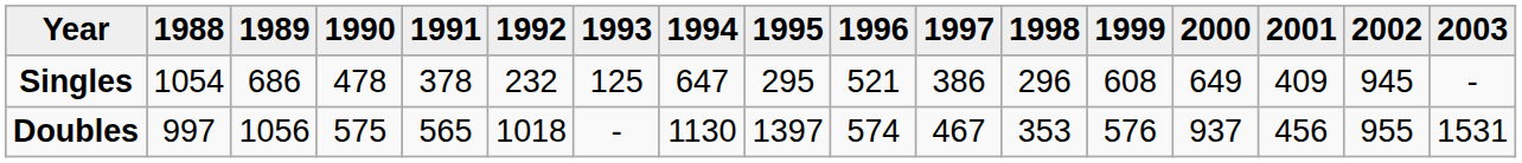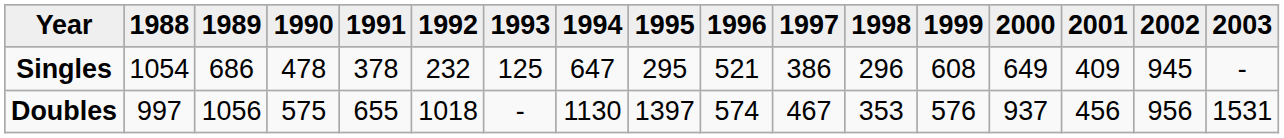 <table class="wikitable">
 <tr bgcolor="#efefef">
 <td align="center"><strong>Year</strong></td>
 <td align="center"><strong>1988</strong></td>
 <td align="center"><strong>1989</strong></td>
 <td align="center"><strong>1990</strong></td>
 <td align="center"><strong>1991</strong></td>
 <td align="center"><strong>1992</strong></td>
 <td align="center"><strong>1993</strong></td>
 <td align="center"><strong>1994</strong></td>
 <td align="center"><strong>1995</strong></td>
 <td align="center"><strong>1996</strong></td>
 <td align="center"><strong>1997</strong></td>
 <td align="center"><strong>1998</strong></td>
 <td align="center"><strong>1999</strong></td>
 <td align="center"><strong>2000</strong></td>
 <td align="center"><strong>2001</strong></td>
 <td align="center"><strong>2002</strong></td>
 <td align="center"><strong>2003</strong></td>
 </tr>
 <tr>
 <td align="center" valign="top"><strong>Singles</strong></td>
 <td align="center" valign="top">1054</td>
 <td align="center" valign="top">686</td>
 <td align="center" valign="top">478</td>
 <td align="center" valign="top">378</td>
 <td align="center" valign="top">232</td>
 <td align="center" valign="top">125</td>
 <td align="center" valign="top">647</td>
 <td align="center" valign="top">295</td>
 <td align="center" valign="top">521</td>
 <td align="center" valign="top">386</td>
 <td align="center" valign="top">296</td>
 <td align="center" valign="top">608</td>
 <td align="center" valign="top">649</td>
 <td align="center" valign="top">409</td>
 <td align="center" valign="top">945</td>
 <td align="center" valign="top">-</td>
 </tr>
 <tr>
 <td align="center" valign="top"><strong>Doubles</strong></td>
 <td align="center" valign="top">997</td>
 <td align="center" valign="top">1056</td>
 <td align="center" valign="top">575</td>
-<td align="center" valign="top">565</td>
+<td align="center" valign="top">655</td>
 <td align="center" valign="top">1018</td>
 <td align="center" valign="top">-</td>
 <td align="center" valign="top">1130</td>
 <td align="center" valign="top">1397</td>
 <td align="center" valign="top">574</td>
 <td align="center" valign="top">467</td>
 <td align="center" valign="top">353</td>
 <td align="center" valign="top">576</td>
 <td align="center" valign="top">937</td>
 <td align="center" valign="top">456</td>
-<td align="center" valign="top">955</td>
+<td align="center" valign="top">956</td>
 <td align="center" valign="top">1531</td>
 </tr>
 </table>
